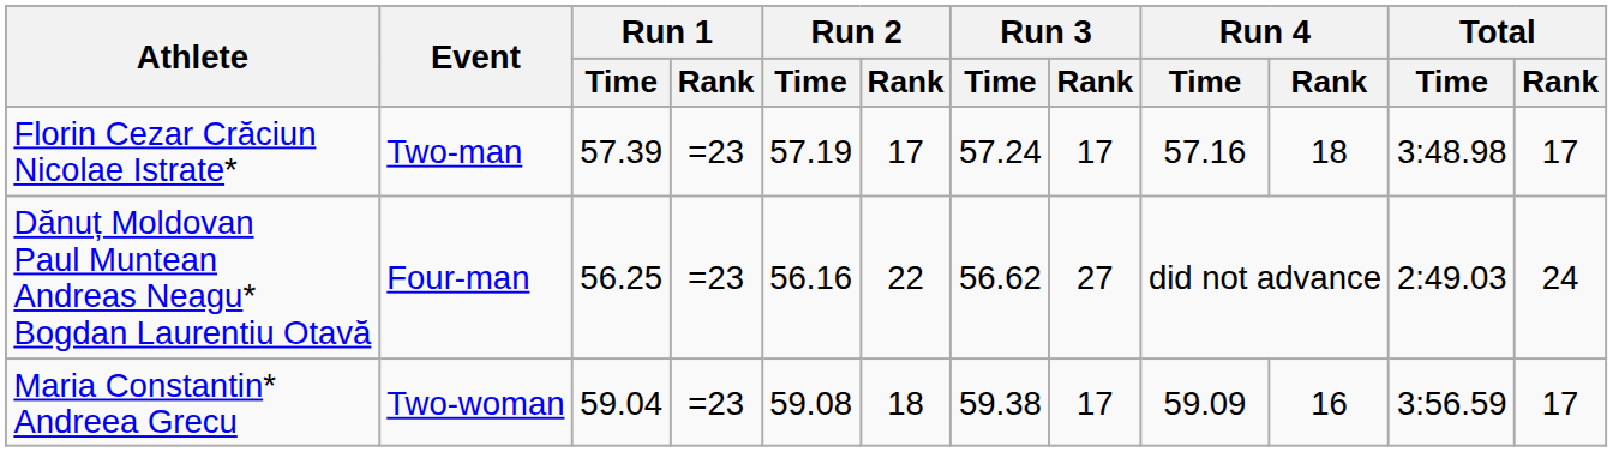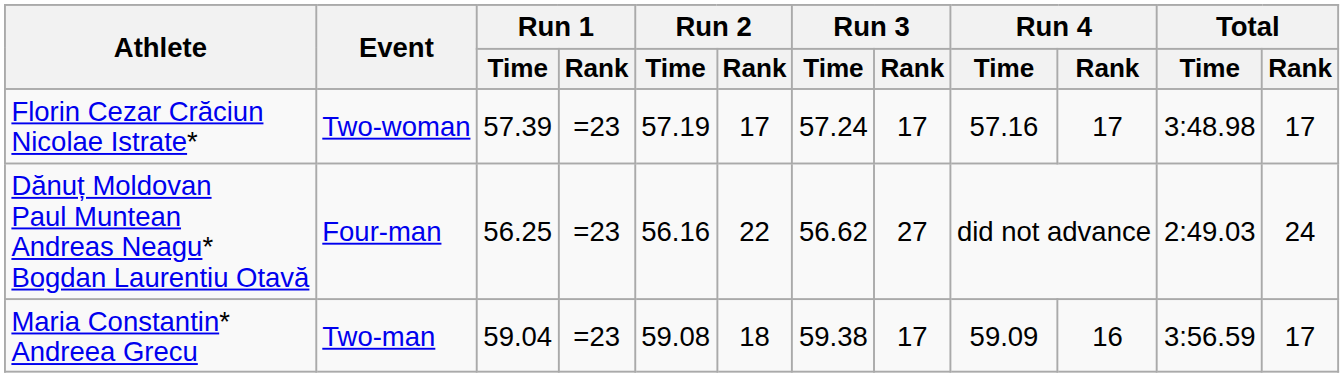 <table class="wikitable" style="font-size:90%">
 <tr>
 <th rowspan="2">Athlete</th>
 <th rowspan="2">Event</th>
 <th colspan="2">Run 1</th>
 <th colspan="2">Run 2</th>
 <th colspan="2">Run 3</th>
 <th colspan="2">Run 4</th>
 <th colspan="2">Total</th>
 </tr>
 <tr style="font-size:95%">
 <th>Time</th>
 <th>Rank</th>
 <th>Time</th>
 <th>Rank</th>
 <th>Time</th>
 <th>Rank</th>
 <th>Time</th>
 <th>Rank</th>
 <th>Time</th>
 <th>Rank</th>
 </tr>
 <tr align=center>
 <td align=left><a href='#'>Florin Cezar Crăciun</a><br><a href='#'>Nicolae Istrate</a>*</td>
-<td align=left><a href='#'>Two-man</a></td>
+<td align=left><a href='#'>Two-woman</a></td>
 <td>57.39</td>
 <td>=23</td>
 <td>57.19</td>
 <td>17</td>
 <td>57.24</td>
 <td>17</td>
 <td>57.16</td>
-<td>18</td>
+<td>17</td>
 <td>3:48.98</td>
 <td>17</td>
 </tr>
 <tr align=center>
 <td align=left><a href='#'>Dănuț Moldovan</a><br><a href='#'>Paul Muntean</a><br><a href='#'>Andreas Neagu</a>*<br><a href='#'>Bogdan Laurentiu Otavă</a></td>
 <td align=left><a href='#'>Four-man</a></td>
 <td>56.25</td>
 <td>=23</td>
 <td>56.16</td>
 <td>22</td>
 <td>56.62</td>
 <td>27</td>
 <td colspan=2>did not advance</td>
 <td>2:49.03</td>
 <td>24</td>
 </tr>
 <tr align=center>
 <td align=left><a href='#'>Maria Constantin</a>*<br><a href='#'>Andreea Grecu</a></td>
-<td align=left><a href='#'>Two-woman</a></td>
+<td align=left><a href='#'>Two-man</a></td>
 <td>59.04</td>
 <td>=23</td>
 <td>59.08</td>
 <td>18</td>
 <td>59.38</td>
 <td>17</td>
 <td>59.09</td>
 <td>16</td>
 <td>3:56.59</td>
 <td>17</td>
 </tr>
 </table>
